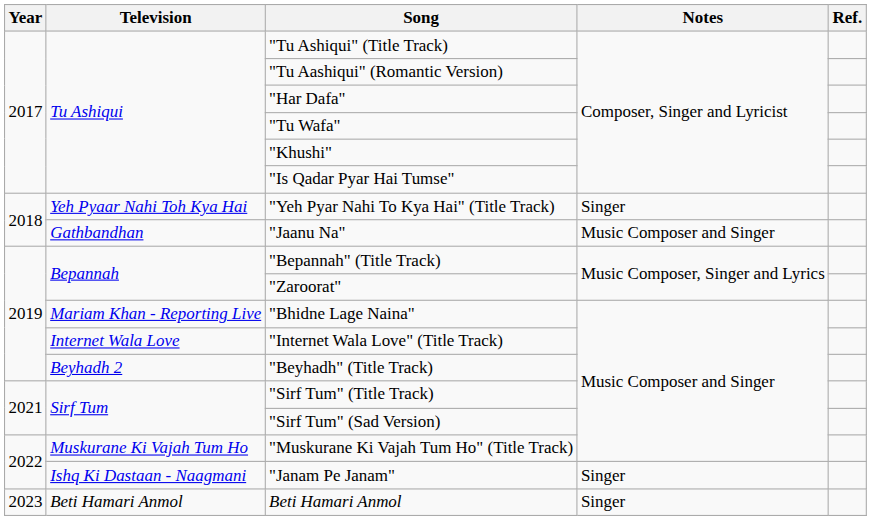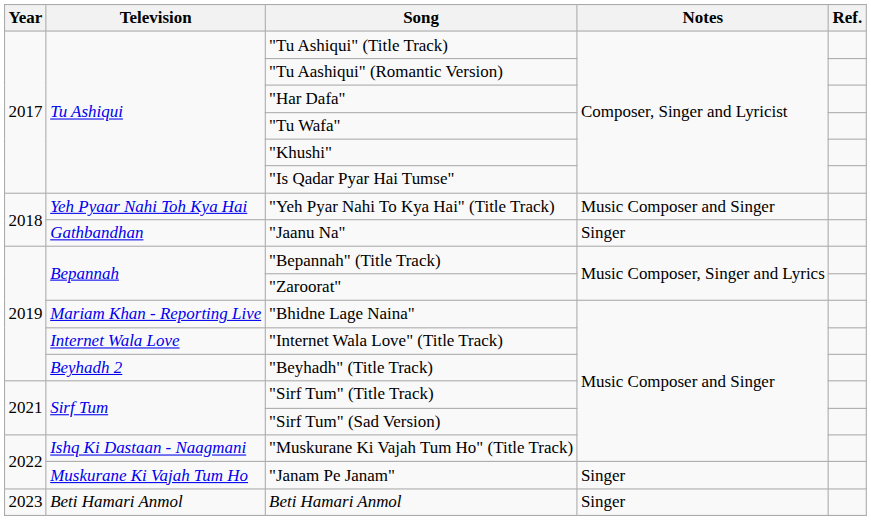 <table class="wikitable sortable">
 <tr>
 <th>Year</th>
 <th>Television</th>
 <th>Song</th>
 <th>Notes</th>
 <th>Ref.</th>
 </tr>
 <tr>
 <td rowspan="6">2017</td>
 <td rowspan="6"><em><a href='#'>Tu Ashiqui</a></em></td>
 <td>"Tu Ashiqui" (Title Track)</td>
 <td rowspan="6">Composer,  Singer and Lyricist</td>
 <td></td>
 </tr>
 <tr>
 <td>"Tu Aashiqui" (Romantic Version)</td>
 <td></td>
 </tr>
 <tr>
 <td>"Har Dafa"</td>
 <td></td>
 </tr>
 <tr>
 <td>"Tu Wafa"</td>
 <td></td>
 </tr>
 <tr>
 <td>"Khushi"</td>
 <td></td>
 </tr>
 <tr>
 <td>"Is Qadar Pyar Hai Tumse"</td>
 <td></td>
 </tr>
 <tr>
 <td rowspan="2">2018</td>
 <td><em><a href='#'>Yeh Pyaar Nahi Toh Kya Hai</a></em></td>
 <td>"Yeh Pyar Nahi To Kya Hai" (Title Track)</td>
-<td>Singer</td>
+<td>Music Composer and Singer</td>
 <td></td>
 </tr>
 <tr>
 <td><em><a href='#'>Gathbandhan</a></em></td>
 <td>"Jaanu Na"</td>
-<td>Music Composer and Singer</td>
+<td>Singer</td>
 <td></td>
 </tr>
 <tr>
 <td rowspan="5">2019</td>
 <td rowspan="2"><em><a href='#'>Bepannah</a></em></td>
 <td>"Bepannah" (Title Track)</td>
 <td rowspan="2">Music Composer, Singer and Lyrics</td>
 <td></td>
 </tr>
 <tr>
 <td>"Zaroorat"</td>
 <td></td>
 </tr>
 <tr>
 <td><em><a href='#'>Mariam Khan - Reporting Live</a></em></td>
 <td>"Bhidne Lage Naina"</td>
 <td rowspan="6">Music Composer and Singer</td>
 <td></td>
 </tr>
 <tr>
 <td><em><a href='#'>Internet Wala Love</a></em></td>
 <td>"Internet Wala Love" (Title Track)</td>
 <td></td>
 </tr>
 <tr>
 <td><em><a href='#'>Beyhadh 2</a></em></td>
 <td>"Beyhadh" (Title Track)</td>
 <td></td>
 </tr>
 <tr>
 <td rowspan="2">2021</td>
 <td rowspan="2"><em><a href='#'>Sirf Tum</a></em></td>
 <td>"Sirf Tum" (Title Track)</td>
 <td></td>
 </tr>
 <tr>
 <td>"Sirf Tum" (Sad Version)</td>
 <td></td>
 </tr>
 <tr>
 <td rowspan="2">2022</td>
-<td><em><a href='#'>Muskurane Ki Vajah Tum Ho</a></em></td>
+<td><em><a href='#'>Ishq Ki Dastaan - Naagmani</a></em></td>
 <td>"Muskurane Ki Vajah Tum Ho" (Title Track)</td>
 <td></td>
 </tr>
 <tr>
-<td><em><a href='#'>Ishq Ki Dastaan - Naagmani</a></em></td>
+<td><em><a href='#'>Muskurane Ki Vajah Tum Ho</a></em></td>
 <td>"Janam Pe Janam"</td>
 <td>Singer</td>
 <td></td>
 </tr>
 <tr>
 <td>2023</td>
 <td><em>Beti Hamari Anmol</em></td>
 <td><em>Beti Hamari Anmol</em></td>
 <td>Singer</td>
 <td></td>
 </tr>
 </table>
